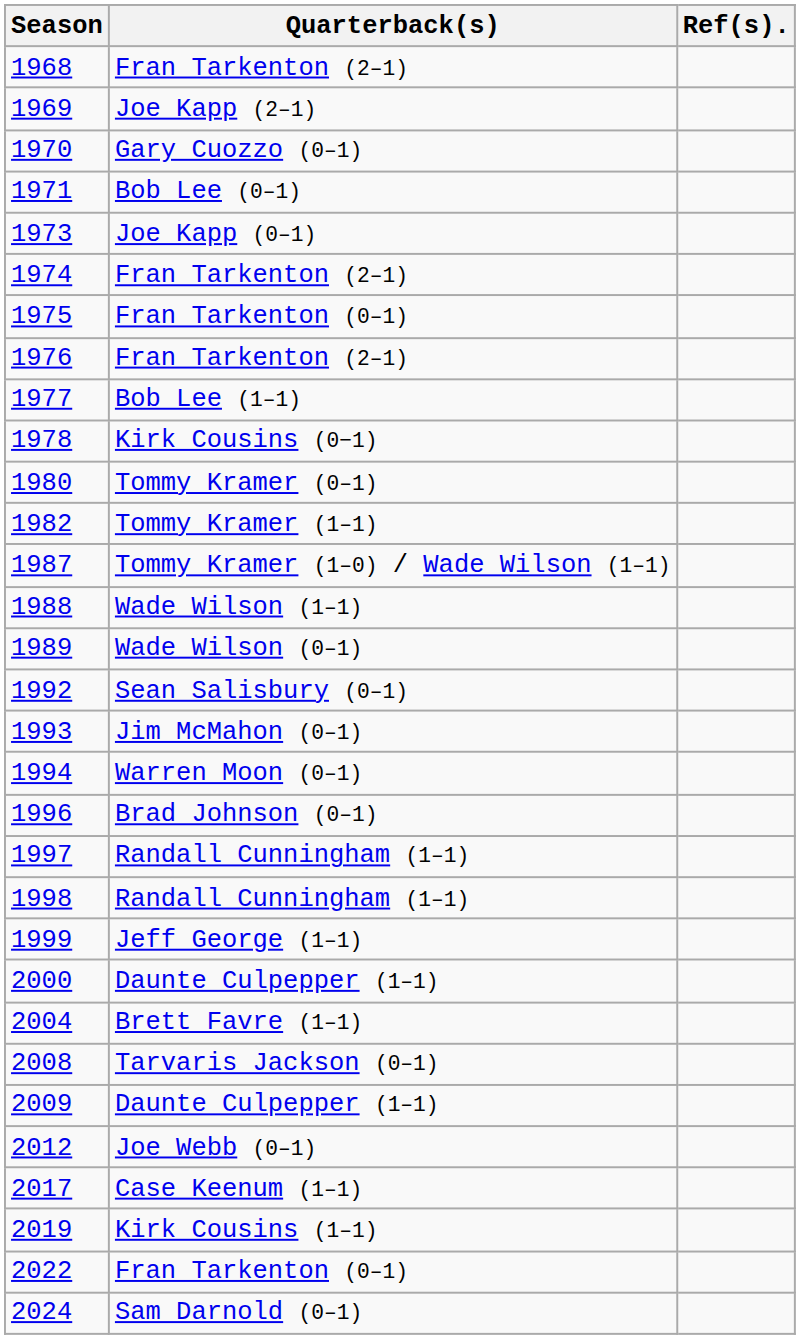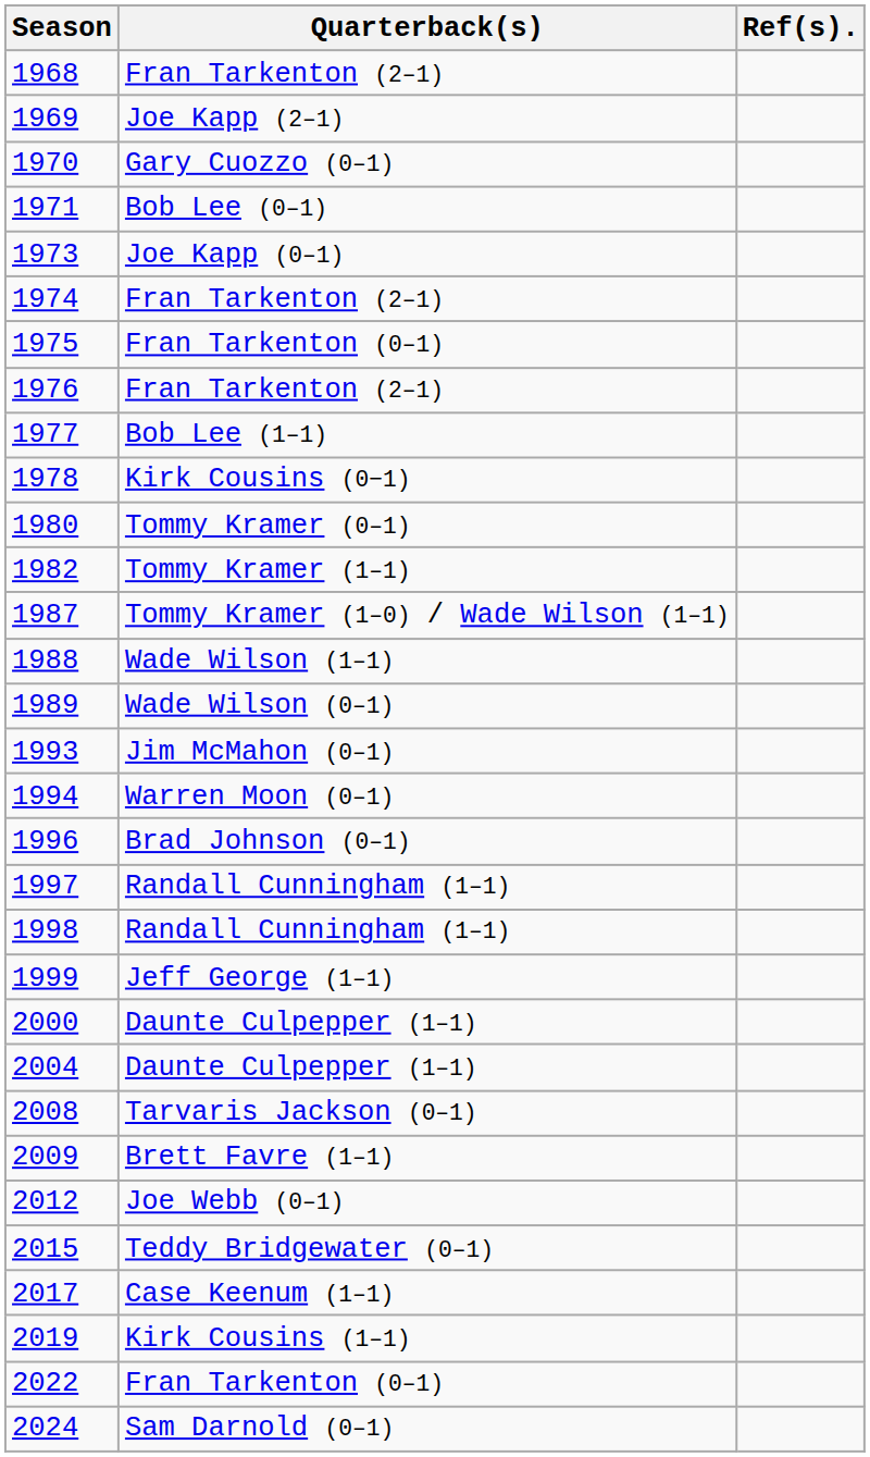 <table class="wikitable">
 <tr>
 <th>Season</th>
 <th>Quarterback(s)</th>
 <th>Ref(s).</th>
 </tr>
 <tr>
 <td><a href='#'>1968</a></td>
 <td><a href='#'>Fran Tarkenton</a> <small>(2–1)</small></td>
 <td></td>
 </tr>
 <tr>
 <td><a href='#'>1969</a></td>
 <td><a href='#'>Joe Kapp</a> <small>(2–1)</small></td>
 <td></td>
 </tr>
 <tr>
 <td><a href='#'>1970</a></td>
 <td><a href='#'>Gary Cuozzo</a> <small>(0–1)</small></td>
 <td></td>
 </tr>
 <tr>
 <td><a href='#'>1971</a></td>
 <td><a href='#'>Bob Lee</a> <small>(0–1)</small></td>
 <td></td>
 </tr>
 <tr>
 <td><a href='#'>1973</a></td>
 <td><a href='#'>Joe Kapp</a> <small>(0–1)</small></td>
 <td></td>
 </tr>
 <tr>
 <td><a href='#'>1974</a></td>
 <td><a href='#'>Fran Tarkenton</a> <small>(2–1)</small></td>
 <td></td>
 </tr>
 <tr>
 <td><a href='#'>1975</a></td>
 <td><a href='#'>Fran Tarkenton</a> <small>(0–1)</small></td>
 <td></td>
 </tr>
 <tr>
 <td><a href='#'>1976</a></td>
 <td><a href='#'>Fran Tarkenton</a> <small>(2–1)</small></td>
 <td></td>
 </tr>
 <tr>
 <td><a href='#'>1977</a></td>
 <td><a href='#'>Bob Lee</a> <small>(1–1)</small></td>
 <td></td>
 </tr>
 <tr>
 <td><a href='#'>1978</a></td>
 <td><a href='#'>Kirk Cousins</a> <small>(0−1)</small></td>
 <td></td>
 </tr>
 <tr>
 <td><a href='#'>1980</a></td>
 <td><a href='#'>Tommy Kramer</a> <small>(0–1)</small></td>
 <td></td>
 </tr>
 <tr>
 <td><a href='#'>1982</a></td>
 <td><a href='#'>Tommy Kramer</a> <small>(1–1)</small></td>
 <td></td>
 </tr>
 <tr>
 <td><a href='#'>1987</a></td>
 <td><a href='#'>Tommy Kramer</a> <small>(1–0)</small> / <a href='#'>Wade Wilson</a> <small>(1–1)</small></td>
 <td></td>
 </tr>
 <tr>
 <td><a href='#'>1988</a></td>
 <td><a href='#'>Wade Wilson</a> <small>(1–1)</small></td>
 <td></td>
 </tr>
 <tr>
 <td><a href='#'>1989</a></td>
 <td><a href='#'>Wade Wilson</a> <small>(0–1)</small></td>
 <td></td>
 </tr>
 <tr>
-<td><a href='#'>1992</a></td>
-<td><a href='#'>Sean Salisbury</a> <small>(0–1)</small></td>
-<td></td>
-</tr>
-<tr>
 <td><a href='#'>1993</a></td>
 <td><a href='#'>Jim McMahon</a> <small>(0–1)</small></td>
 <td></td>
 </tr>
 <tr>
 <td><a href='#'>1994</a></td>
 <td><a href='#'>Warren Moon</a> <small>(0–1)</small></td>
 <td></td>
 </tr>
 <tr>
 <td><a href='#'>1996</a></td>
 <td><a href='#'>Brad Johnson</a> <small>(0–1)</small></td>
 <td></td>
 </tr>
 <tr>
 <td><a href='#'>1997</a></td>
 <td><a href='#'>Randall Cunningham</a> <small>(1–1)</small></td>
 <td></td>
 </tr>
 <tr>
 <td><a href='#'>1998</a></td>
 <td><a href='#'>Randall Cunningham</a> <small>(1–1)</small></td>
 <td></td>
 </tr>
 <tr>
 <td><a href='#'>1999</a></td>
 <td><a href='#'>Jeff George</a> <small>(1–1)</small></td>
 <td></td>
 </tr>
 <tr>
 <td><a href='#'>2000</a></td>
 <td><a href='#'>Daunte Culpepper</a> <small>(1–1)</small></td>
 <td></td>
 </tr>
 <tr>
 <td><a href='#'>2004</a></td>
-<td><a href='#'>Brett Favre</a> <small>(1–1)</small></td>
+<td><a href='#'>Daunte Culpepper</a> <small>(1–1)</small></td>
 <td></td>
 </tr>
 <tr>
 <td><a href='#'>2008</a></td>
 <td><a href='#'>Tarvaris Jackson</a> <small>(0–1)</small></td>
 <td></td>
 </tr>
 <tr>
 <td><a href='#'>2009</a></td>
-<td><a href='#'>Daunte Culpepper</a> <small>(1–1)</small></td>
+<td><a href='#'>Brett Favre</a> <small>(1–1)</small></td>
 <td></td>
 </tr>
 <tr>
 <td><a href='#'>2012</a></td>
 <td><a href='#'>Joe Webb</a> <small>(0–1)</small></td>
+<td></td>
+</tr>
+<tr>
+<td><a href='#'>2015</a></td>
+<td><a href='#'>Teddy Bridgewater</a> <small>(0–1)</small></td>
 <td></td>
 </tr>
 <tr>
 <td><a href='#'>2017</a></td>
 <td><a href='#'>Case Keenum</a> <small>(1–1)</small></td>
 <td></td>
 </tr>
 <tr>
 <td><a href='#'>2019</a></td>
 <td><a href='#'>Kirk Cousins</a> <small>(1–1)</small></td>
 <td></td>
 </tr>
 <tr>
 <td><a href='#'>2022</a></td>
 <td><a href='#'>Fran Tarkenton</a> <small>(0–1)</small></td>
 <td></td>
 </tr>
 <tr>
 <td><a href='#'>2024</a></td>
 <td><a href='#'>Sam Darnold</a> <small>(0–1)</small></td>
 <td></td>
 </tr>
 </table>
